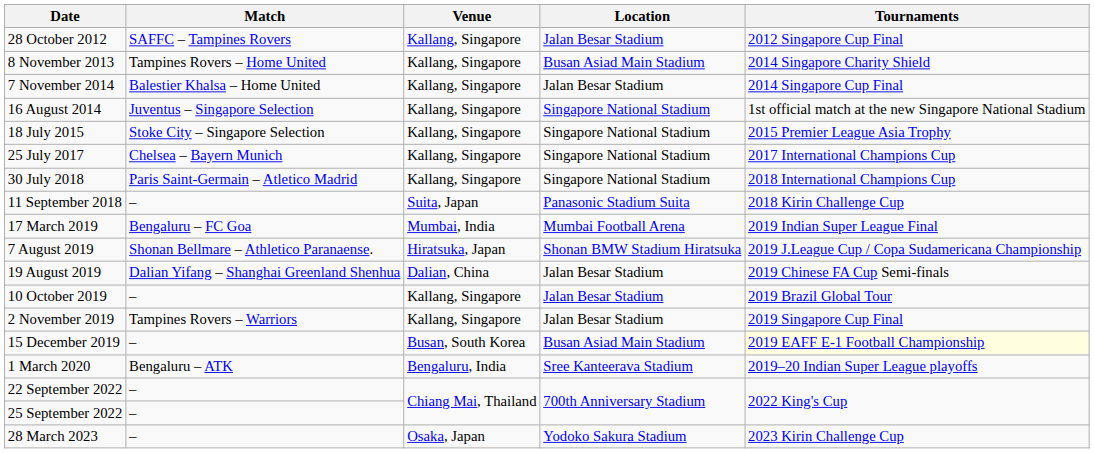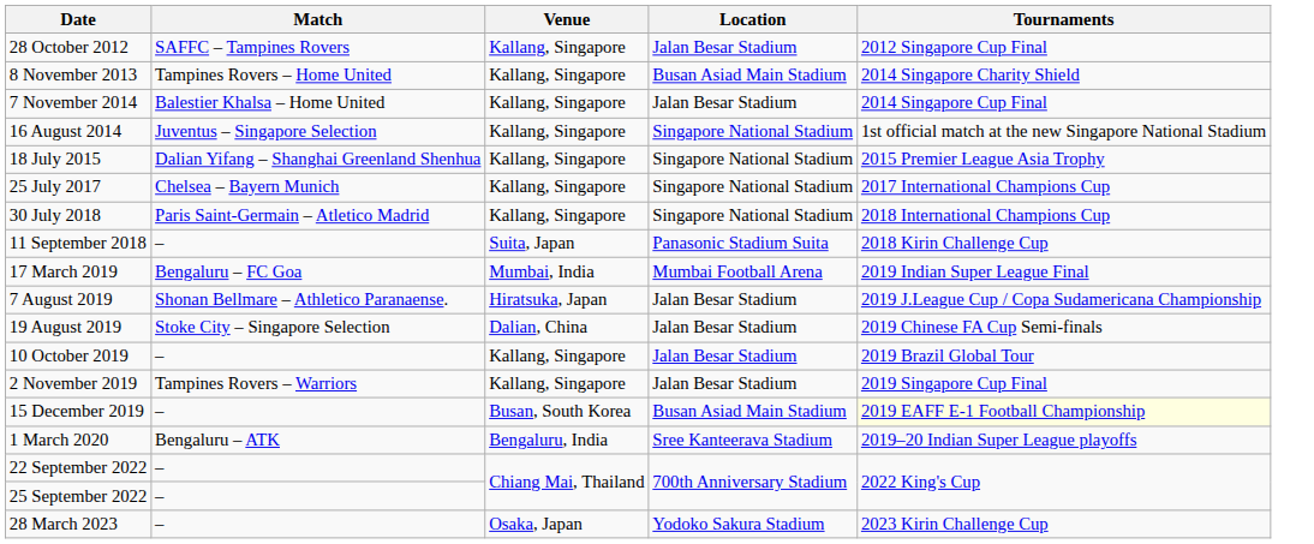 <table class="wikitable sortable">
 <tr>
 <th>Date</th>
 <th>Match</th>
 <th>Venue</th>
 <th>Location</th>
 <th>Tournaments</th>
 </tr>
 <tr>
 <td>28 October 2012</td>
 <td><a href='#'>SAFFC</a> – <a href='#'>Tampines Rovers</a></td>
 <td><a href='#'>Kallang</a>, Singapore</td>
 <td><a href='#'>Jalan Besar Stadium</a></td>
 <td><a href='#'>2012 Singapore Cup Final</a></td>
 </tr>
 <tr>
 <td>8 November 2013</td>
 <td>Tampines Rovers – <a href='#'>Home United</a></td>
 <td>Kallang, Singapore</td>
 <td><a href='#'>Busan Asiad Main Stadium</a></td>
 <td><a href='#'>2014 Singapore Charity Shield</a></td>
 </tr>
 <tr>
 <td>7 November 2014</td>
 <td><a href='#'>Balestier Khalsa</a> – Home United</td>
 <td>Kallang, Singapore</td>
 <td>Jalan Besar Stadium</td>
 <td><a href='#'>2014 Singapore Cup Final</a></td>
 </tr>
 <tr>
 <td>16 August 2014</td>
 <td><a href='#'>Juventus</a> – <a href='#'>Singapore Selection</a></td>
 <td>Kallang, Singapore</td>
 <td><a href='#'>Singapore National Stadium</a></td>
 <td>1st official match at the new Singapore National Stadium</td>
 </tr>
 <tr>
 <td>18 July 2015</td>
-<td><a href='#'>Stoke City</a> – Singapore Selection</td>
+<td><a href='#'>Dalian Yifang</a> – <a href='#'>Shanghai Greenland Shenhua</a></td>
 <td>Kallang, Singapore</td>
 <td>Singapore National Stadium</td>
 <td><a href='#'>2015 Premier League Asia Trophy</a></td>
 </tr>
 <tr>
 <td>25 July 2017</td>
 <td><a href='#'>Chelsea</a> –  <a href='#'>Bayern Munich</a></td>
 <td>Kallang, Singapore</td>
 <td>Singapore National Stadium</td>
 <td><a href='#'>2017 International Champions Cup</a></td>
 </tr>
 <tr>
 <td>30 July 2018</td>
 <td><a href='#'>Paris Saint-Germain</a> – <a href='#'>Atletico Madrid</a></td>
 <td>Kallang, Singapore</td>
 <td>Singapore National Stadium</td>
 <td><a href='#'>2018 International Champions Cup</a></td>
 </tr>
 <tr>
 <td>11 September 2018</td>
 <td> – </td>
 <td><a href='#'>Suita</a>, Japan</td>
 <td><a href='#'>Panasonic Stadium Suita</a></td>
 <td><a href='#'>2018 Kirin Challenge Cup</a></td>
 </tr>
 <tr>
 <td>17 March 2019</td>
 <td><a href='#'>Bengaluru</a> – <a href='#'>FC Goa</a></td>
 <td><a href='#'>Mumbai</a>, India</td>
 <td><a href='#'>Mumbai Football Arena</a></td>
 <td><a href='#'>2019 Indian Super League Final</a></td>
 </tr>
 <tr>
 <td>7 August 2019</td>
 <td><a href='#'>Shonan Bellmare</a> – <a href='#'>Athletico Paranaense</a>.</td>
 <td><a href='#'>Hiratsuka</a>, Japan</td>
-<td><a href='#'>Shonan BMW Stadium Hiratsuka</a></td>
+<td>Jalan Besar Stadium</td>
 <td><a href='#'>2019 J.League Cup / Copa Sudamericana Championship</a></td>
 </tr>
 <tr>
 <td>19 August 2019</td>
-<td><a href='#'>Dalian Yifang</a> – <a href='#'>Shanghai Greenland Shenhua</a></td>
+<td><a href='#'>Stoke City</a> – Singapore Selection</td>
 <td><a href='#'>Dalian</a>, China</td>
 <td>Jalan Besar Stadium</td>
 <td><a href='#'>2019 Chinese FA Cup</a> Semi-finals</td>
 </tr>
 <tr>
 <td>10 October 2019</td>
 <td> – </td>
 <td>Kallang, Singapore</td>
 <td><a href='#'>Jalan Besar Stadium</a></td>
 <td><a href='#'>2019 Brazil Global Tour</a></td>
 </tr>
 <tr>
 <td>2 November 2019</td>
 <td>Tampines Rovers – <a href='#'>Warriors</a></td>
 <td>Kallang, Singapore</td>
 <td>Jalan Besar Stadium</td>
 <td><a href='#'>2019 Singapore Cup Final</a></td>
 </tr>
 <tr>
 <td>15 December 2019</td>
 <td> – </td>
 <td><a href='#'>Busan</a>, South Korea</td>
 <td><a href='#'>Busan Asiad Main Stadium</a></td>
 <td style="background: lightyellow;"><a href='#'>2019 EAFF E-1 Football Championship</a></td>
 </tr>
 <tr>
 <td>1 March 2020</td>
 <td>Bengaluru – <a href='#'>ATK</a></td>
 <td><a href='#'>Bengaluru</a>, India</td>
 <td><a href='#'>Sree Kanteerava Stadium</a></td>
 <td><a href='#'>2019–20 Indian Super League playoffs</a></td>
 </tr>
 <tr>
 <td>22 September 2022</td>
 <td> – </td>
 <td rowspan="2"><a href='#'>Chiang Mai</a>, Thailand</td>
 <td rowspan="2"><a href='#'>700th Anniversary Stadium</a></td>
 <td rowspan="2"><a href='#'>2022 King's Cup</a></td>
 </tr>
 <tr>
 <td>25 September 2022</td>
 <td> – </td>
 </tr>
 <tr>
 <td>28 March 2023</td>
 <td> – </td>
 <td><a href='#'>Osaka</a>, Japan</td>
 <td><a href='#'>Yodoko Sakura Stadium</a></td>
 <td><a href='#'>2023 Kirin Challenge Cup</a></td>
 </tr>
 </table>
